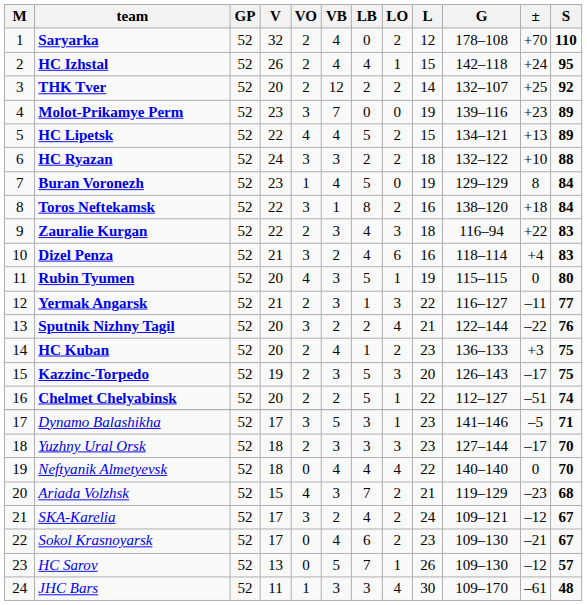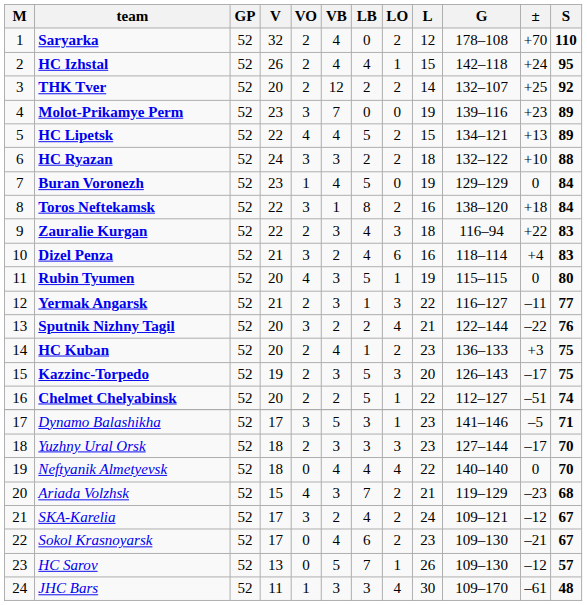 <table class="wikitable" style="margin-bottom: 10px; ">
 <tr>
 <th width="25">M</th>
 <th width="200">team</th>
 <th width="25">GP</th>
 <th width="25">V</th>
 <th width="25">VO</th>
 <th width="25">VB</th>
 <th width="25">LB</th>
 <th width="25">LО</th>
 <th width="25">L</th>
 <th width="75">G</th>
 <th width="25">±</th>
 <th width="25">S</th>
 </tr>
 <tr align="center">
 <td>1</td>
 <td align="left"> <strong><a href='#'>Saryarka</a></strong></td>
 <td>52</td>
 <td>32</td>
 <td>2</td>
 <td>4</td>
 <td>0</td>
 <td>2</td>
 <td>12</td>
 <td>178–108</td>
 <td>+70</td>
 <td><strong>110</strong></td>
 </tr>
 <tr align="center">
 <td>2</td>
 <td align="left"> <strong><a href='#'>HC Izhstal</a></strong></td>
 <td>52</td>
 <td>26</td>
 <td>2</td>
 <td>4</td>
 <td>4</td>
 <td>1</td>
 <td>15</td>
 <td>142–118</td>
 <td>+24</td>
 <td><strong>95</strong></td>
 </tr>
 <tr align="center">
 <td>3</td>
 <td align="left"> <strong><a href='#'>THK Tver</a></strong></td>
 <td>52</td>
 <td>20</td>
 <td>2</td>
 <td>12</td>
 <td>2</td>
 <td>2</td>
 <td>14</td>
 <td>132–107</td>
 <td>+25</td>
 <td><strong>92</strong></td>
 </tr>
 <tr align="center">
 <td>4</td>
 <td align="left"> <strong><a href='#'>Molot-Prikamye Perm</a></strong></td>
 <td>52</td>
 <td>23</td>
 <td>3</td>
 <td>7</td>
 <td>0</td>
 <td>0</td>
 <td>19</td>
 <td>139–116</td>
 <td>+23</td>
 <td><strong>89</strong></td>
 </tr>
 <tr align="center">
 <td>5</td>
 <td align="left"> <strong><a href='#'>HC Lipetsk</a></strong></td>
 <td>52</td>
 <td>22</td>
 <td>4</td>
 <td>4</td>
 <td>5</td>
 <td>2</td>
 <td>15</td>
 <td>134–121</td>
 <td>+13</td>
 <td><strong>89</strong></td>
 </tr>
 <tr align="center">
 <td>6</td>
 <td align="left"> <strong><a href='#'>HC Ryazan</a></strong></td>
 <td>52</td>
 <td>24</td>
 <td>3</td>
 <td>3</td>
 <td>2</td>
 <td>2</td>
 <td>18</td>
 <td>132–122</td>
 <td>+10</td>
 <td><strong>88</strong></td>
 </tr>
 <tr align="center">
 <td>7</td>
 <td align="left"> <strong><a href='#'>Buran Voronezh</a></strong></td>
 <td>52</td>
 <td>23</td>
 <td>1</td>
 <td>4</td>
 <td>5</td>
 <td>0</td>
 <td>19</td>
 <td>129–129</td>
-<td>8</td>
+<td>0</td>
 <td><strong>84</strong></td>
 </tr>
 <tr align="center">
 <td>8</td>
 <td align="left"> <strong><a href='#'>Toros Neftekamsk</a></strong></td>
 <td>52</td>
 <td>22</td>
 <td>3</td>
 <td>1</td>
 <td>8</td>
 <td>2</td>
 <td>16</td>
 <td>138–120</td>
 <td>+18</td>
 <td><strong>84</strong></td>
 </tr>
 <tr align="center">
 <td>9</td>
 <td align="left"> <strong><a href='#'>Zauralie Kurgan</a></strong></td>
 <td>52</td>
 <td>22</td>
 <td>2</td>
 <td>3</td>
 <td>4</td>
 <td>3</td>
 <td>18</td>
 <td>116–94</td>
 <td>+22</td>
 <td><strong>83</strong></td>
 </tr>
 <tr align="center">
 <td>10</td>
 <td align="left"> <strong><a href='#'>Dizel Penza</a></strong></td>
 <td>52</td>
 <td>21</td>
 <td>3</td>
 <td>2</td>
 <td>4</td>
 <td>6</td>
 <td>16</td>
 <td>118–114</td>
 <td>+4</td>
 <td><strong>83</strong></td>
 </tr>
 <tr align="center">
 <td>11</td>
 <td align="left"> <strong><a href='#'>Rubin Tyumen</a></strong></td>
 <td>52</td>
 <td>20</td>
 <td>4</td>
 <td>3</td>
 <td>5</td>
 <td>1</td>
 <td>19</td>
 <td>115–115</td>
 <td>0</td>
 <td><strong>80</strong></td>
 </tr>
 <tr align="center">
 <td>12</td>
 <td align="left"> <strong><a href='#'>Yermak Angarsk</a></strong></td>
 <td>52</td>
 <td>21</td>
 <td>2</td>
 <td>3</td>
 <td>1</td>
 <td>3</td>
 <td>22</td>
 <td>116–127</td>
 <td>–11</td>
 <td><strong>77</strong></td>
 </tr>
 <tr align="center">
 <td>13</td>
 <td align="left"> <strong><a href='#'>Sputnik Nizhny Tagil</a></strong></td>
 <td>52</td>
 <td>20</td>
 <td>3</td>
 <td>2</td>
 <td>2</td>
 <td>4</td>
 <td>21</td>
 <td>122–144</td>
 <td>–22</td>
 <td><strong>76</strong></td>
 </tr>
 <tr align="center">
 <td>14</td>
 <td align="left"> <strong><a href='#'>HC Kuban</a></strong></td>
 <td>52</td>
 <td>20</td>
 <td>2</td>
 <td>4</td>
 <td>1</td>
 <td>2</td>
 <td>23</td>
 <td>136–133</td>
 <td>+3</td>
 <td><strong>75</strong></td>
 </tr>
 <tr align="center">
 <td>15</td>
 <td align="left"> <strong><a href='#'>Kazzinc-Torpedo</a></strong></td>
 <td>52</td>
 <td>19</td>
 <td>2</td>
 <td>3</td>
 <td>5</td>
 <td>3</td>
 <td>20</td>
 <td>126–143</td>
 <td>–17</td>
 <td><strong>75</strong></td>
 </tr>
 <tr align="center">
 <td>16</td>
 <td align="left"> <strong><a href='#'>Chelmet Chelyabinsk</a></strong></td>
 <td>52</td>
 <td>20</td>
 <td>2</td>
 <td>2</td>
 <td>5</td>
 <td>1</td>
 <td>22</td>
 <td>112–127</td>
 <td>–51</td>
 <td><strong>74</strong></td>
 </tr>
 <tr bgcolor="#cfcfcf">
 </tr>
 <tr align="center">
 <td>17</td>
 <td align="left"> <em><a href='#'>Dynamo Balashikha</a></em></td>
 <td>52</td>
 <td>17</td>
 <td>3</td>
 <td>5</td>
 <td>3</td>
 <td>1</td>
 <td>23</td>
 <td>141–146</td>
 <td>–5</td>
 <td><strong>71</strong></td>
 </tr>
 <tr align="center">
 <td>18</td>
 <td align="left"> <em><a href='#'>Yuzhny Ural Orsk</a></em></td>
 <td>52</td>
 <td>18</td>
 <td>2</td>
 <td>3</td>
 <td>3</td>
 <td>3</td>
 <td>23</td>
 <td>127–144</td>
 <td>–17</td>
 <td><strong>70</strong></td>
 </tr>
 <tr align="center">
 <td>19</td>
 <td align="left"> <em><a href='#'>Neftyanik Almetyevsk</a></em></td>
 <td>52</td>
 <td>18</td>
 <td>0</td>
 <td>4</td>
 <td>4</td>
 <td>4</td>
 <td>22</td>
 <td>140–140</td>
 <td>0</td>
 <td><strong>70</strong></td>
 </tr>
 <tr align="center">
 <td>20</td>
 <td align="left"> <em><a href='#'>Ariada Volzhsk</a></em></td>
 <td>52</td>
 <td>15</td>
 <td>4</td>
 <td>3</td>
 <td>7</td>
 <td>2</td>
 <td>21</td>
 <td>119–129</td>
 <td>–23</td>
 <td><strong>68</strong></td>
 </tr>
 <tr align="center">
 <td>21</td>
 <td align="left"> <em><a href='#'>SKA-Karelia</a></em></td>
 <td>52</td>
 <td>17</td>
 <td>3</td>
 <td>2</td>
 <td>4</td>
 <td>2</td>
 <td>24</td>
 <td>109–121</td>
 <td>–12</td>
 <td><strong>67</strong></td>
 </tr>
 <tr align="center">
 <td>22</td>
 <td align="left"> <em><a href='#'>Sokol Krasnoyarsk</a></em></td>
 <td>52</td>
 <td>17</td>
 <td>0</td>
 <td>4</td>
 <td>6</td>
 <td>2</td>
 <td>23</td>
 <td>109–130</td>
 <td>–21</td>
 <td><strong>67</strong></td>
 </tr>
 <tr align="center">
 <td>23</td>
 <td align="left"> <em><a href='#'>HC Sarov</a></em></td>
 <td>52</td>
 <td>13</td>
 <td>0</td>
 <td>5</td>
 <td>7</td>
 <td>1</td>
 <td>26</td>
 <td>109–130</td>
 <td>–12</td>
 <td><strong>57</strong></td>
 </tr>
 <tr align="center">
 <td>24</td>
 <td align="left"> <em><a href='#'>JHC Bars</a></em></td>
 <td>52</td>
 <td>11</td>
 <td>1</td>
 <td>3</td>
 <td>3</td>
 <td>4</td>
 <td>30</td>
 <td>109–170</td>
 <td>–61</td>
 <td><strong>48</strong></td>
 </tr>
 </table>
